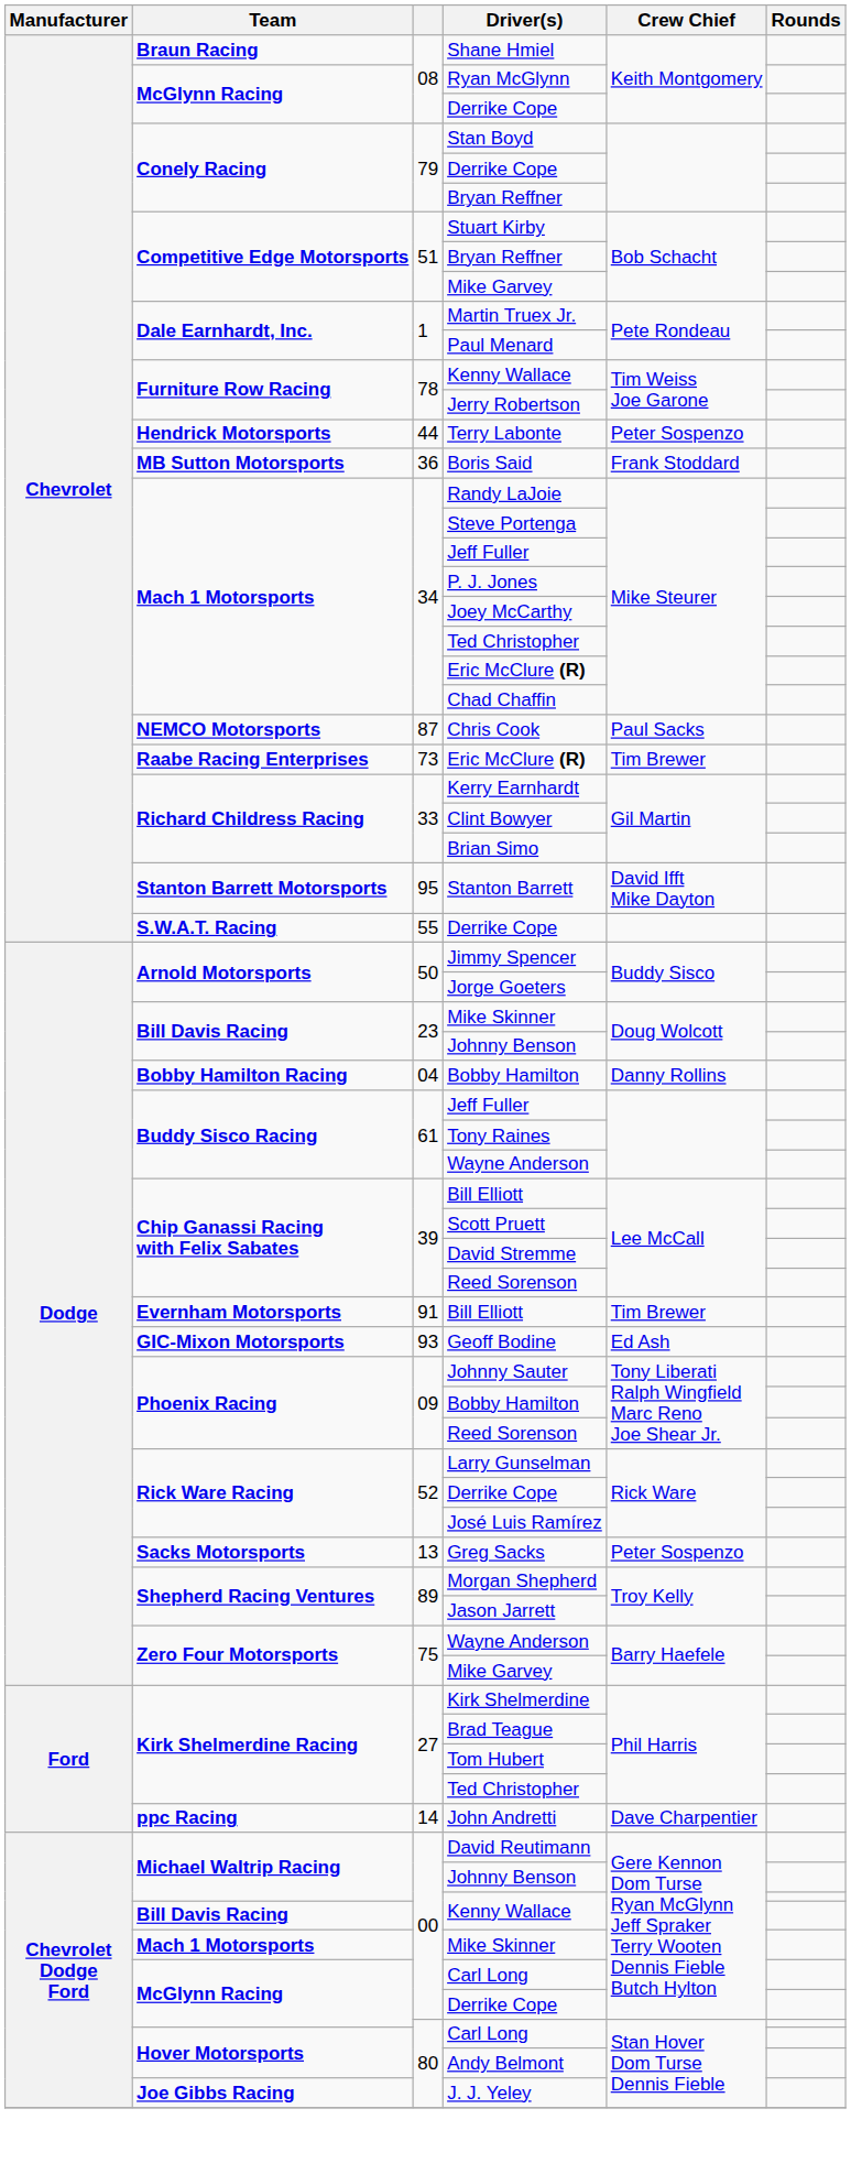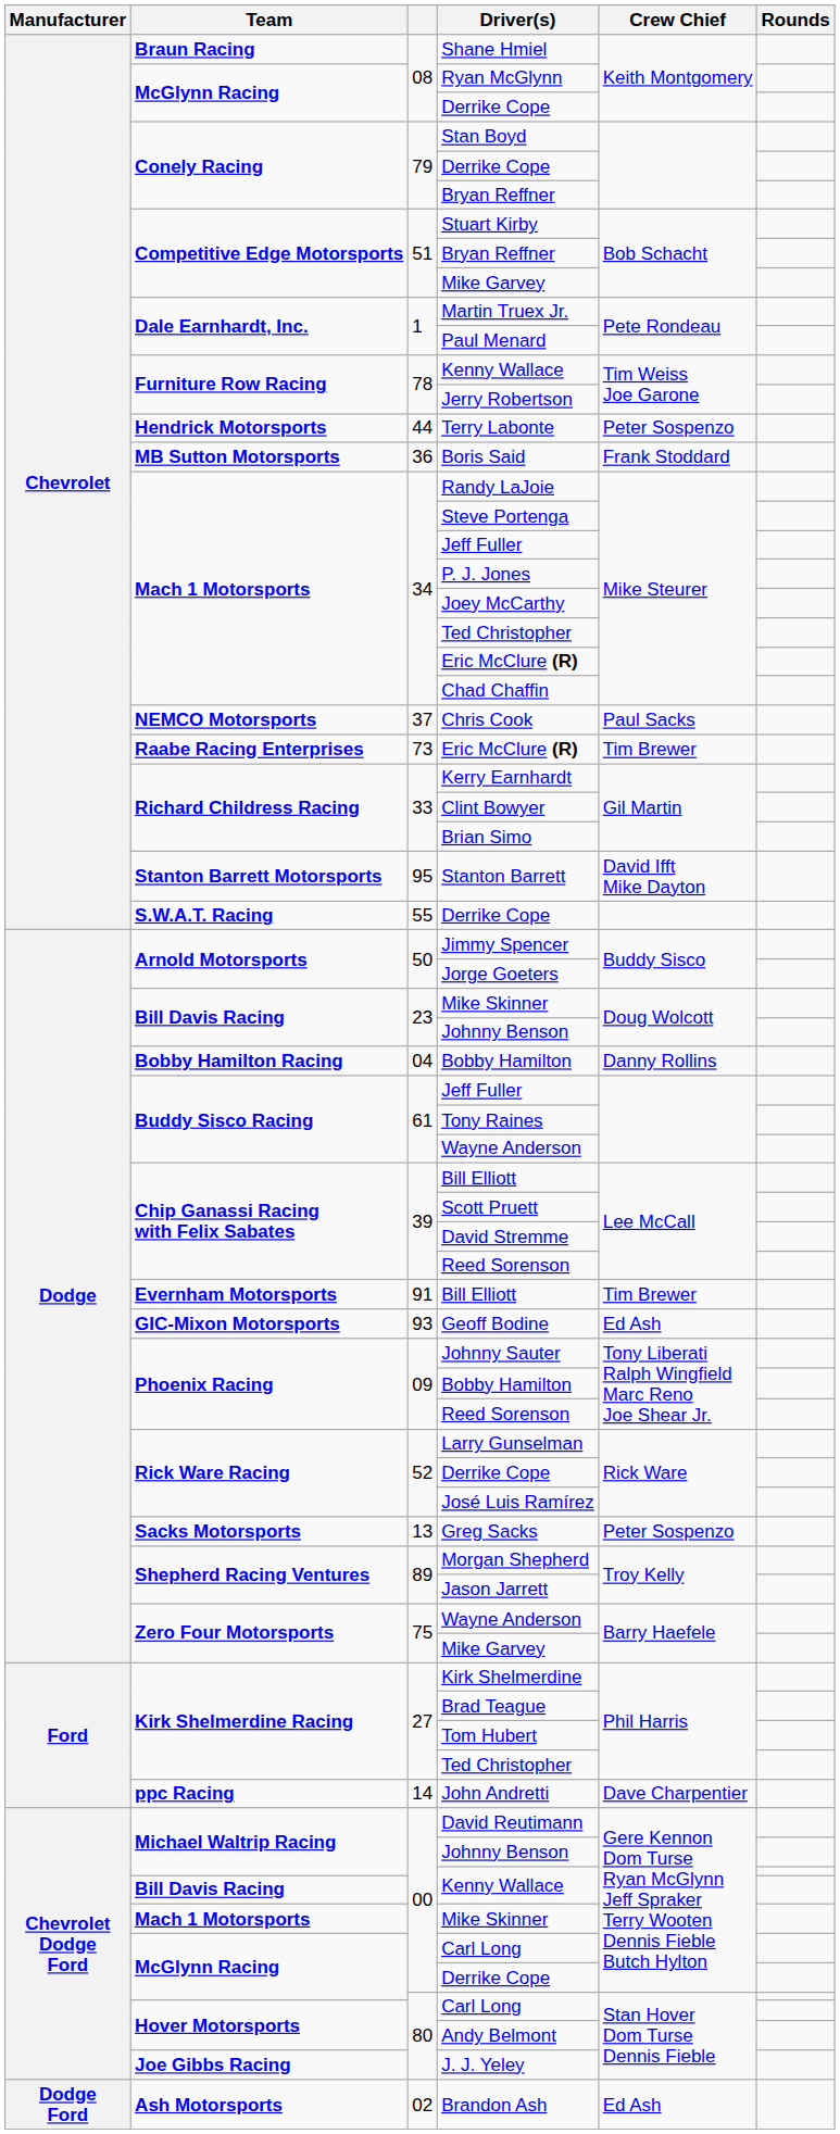 <table class="wikitable" style="font-size: 90%;">
 <tr>
 <th>Manufacturer</th>
 <th>Team</th>
 <th></th>
 <th>Driver(s)</th>
 <th>Crew Chief</th>
 <th>Rounds</th>
 </tr>
 <tr>
 <th rowspan=30><a href='#'>Chevrolet</a></th>
 <td><strong><a href='#'>Braun Racing</a></strong></td>
 <td rowspan=3>08</td>
 <td><a href='#'>Shane Hmiel</a></td>
 <td rowspan=3><a href='#'>Keith Montgomery</a></td>
 <td></td>
 </tr>
 <tr>
 <td rowspan=2><strong><a href='#'>McGlynn Racing</a></strong></td>
 <td><a href='#'>Ryan McGlynn</a></td>
 <td></td>
 </tr>
 <tr>
 <td><a href='#'>Derrike Cope</a></td>
 <td></td>
 </tr>
 <tr>
 <td rowspan=3><strong><a href='#'>Conely Racing</a></strong></td>
 <td rowspan=3>79</td>
 <td><a href='#'>Stan Boyd</a></td>
 <td rowspan=3></td>
 <td></td>
 </tr>
 <tr>
 <td><a href='#'>Derrike Cope</a></td>
 <td></td>
 </tr>
 <tr>
 <td><a href='#'>Bryan Reffner</a></td>
 <td></td>
 </tr>
 <tr>
 <td rowspan=3><strong><a href='#'>Competitive Edge Motorsports</a></strong></td>
 <td rowspan=3>51</td>
 <td><a href='#'>Stuart Kirby</a></td>
 <td rowspan=3><a href='#'>Bob Schacht</a></td>
 <td></td>
 </tr>
 <tr>
 <td><a href='#'>Bryan Reffner</a></td>
 <td></td>
 </tr>
 <tr>
 <td><a href='#'>Mike Garvey</a></td>
 <td></td>
 </tr>
 <tr>
 <td rowspan=2><strong><a href='#'>Dale Earnhardt, Inc.</a></strong></td>
 <td rowspan=2>1</td>
 <td><a href='#'>Martin Truex Jr.</a></td>
 <td rowspan=2><a href='#'>Pete Rondeau</a></td>
 <td></td>
 </tr>
 <tr>
 <td><a href='#'>Paul Menard</a></td>
 <td></td>
 </tr>
 <tr>
 <td rowspan=2><strong><a href='#'>Furniture Row Racing</a></strong></td>
 <td rowspan=2>78</td>
 <td><a href='#'>Kenny Wallace</a></td>
 <td rowspan=2><a href='#'>Tim Weiss</a> <br><a href='#'>Joe Garone</a> </td>
 <td></td>
 </tr>
 <tr>
 <td><a href='#'>Jerry Robertson</a></td>
 <td></td>
 </tr>
 <tr>
 <td><strong><a href='#'>Hendrick Motorsports</a></strong></td>
 <td>44</td>
 <td><a href='#'>Terry Labonte</a></td>
 <td><a href='#'>Peter Sospenzo</a></td>
 <td></td>
 </tr>
 <tr>
 <td><strong><a href='#'>MB Sutton Motorsports</a></strong></td>
 <td>36</td>
 <td><a href='#'>Boris Said</a></td>
 <td><a href='#'>Frank Stoddard</a></td>
 <td></td>
 </tr>
 <tr>
 <td rowspan=8><strong><a href='#'>Mach 1 Motorsports</a></strong></td>
 <td rowspan=8>34</td>
 <td><a href='#'>Randy LaJoie</a></td>
 <td rowspan=8><a href='#'>Mike Steurer</a></td>
 <td></td>
 </tr>
 <tr>
 <td><a href='#'>Steve Portenga</a></td>
 <td></td>
 </tr>
 <tr>
 <td><a href='#'>Jeff Fuller</a></td>
 <td></td>
 </tr>
 <tr>
 <td><a href='#'>P. J. Jones</a></td>
 <td></td>
 </tr>
 <tr>
 <td><a href='#'>Joey McCarthy</a></td>
 <td></td>
 </tr>
 <tr>
 <td><a href='#'>Ted Christopher</a></td>
 <td></td>
 </tr>
 <tr>
 <td><a href='#'>Eric McClure</a> <strong>(R)</strong></td>
 <td></td>
 </tr>
 <tr>
 <td><a href='#'>Chad Chaffin</a></td>
 <td></td>
 </tr>
 <tr>
 <td><strong><a href='#'>NEMCO Motorsports</a></strong></td>
-<td>87</td>
+<td>37</td>
 <td><a href='#'>Chris Cook</a></td>
 <td><a href='#'>Paul Sacks</a></td>
 <td></td>
 </tr>
 <tr>
 <td><strong><a href='#'>Raabe Racing Enterprises</a></strong></td>
 <td>73</td>
 <td><a href='#'>Eric McClure</a> <strong>(R)</strong></td>
 <td><a href='#'>Tim Brewer</a></td>
 <td></td>
 </tr>
 <tr>
 <td rowspan=3><strong><a href='#'>Richard Childress Racing</a></strong></td>
 <td rowspan=3>33</td>
 <td><a href='#'>Kerry Earnhardt</a></td>
 <td rowspan=3><a href='#'>Gil Martin</a></td>
 <td></td>
 </tr>
 <tr>
 <td><a href='#'>Clint Bowyer</a></td>
 <td></td>
 </tr>
 <tr>
 <td><a href='#'>Brian Simo</a></td>
 <td></td>
 </tr>
 <tr>
 <td><strong><a href='#'>Stanton Barrett Motorsports</a></strong></td>
 <td>95</td>
 <td><a href='#'>Stanton Barrett</a></td>
 <td><a href='#'>David Ifft</a> <small></small><br><a href='#'>Mike Dayton</a> <small></small></td>
 <td></td>
 </tr>
 <tr>
 <td><strong><a href='#'>S.W.A.T. Racing</a></strong></td>
 <td>55</td>
 <td><a href='#'>Derrike Cope</a></td>
 <td></td>
 <td></td>
 </tr>
 <tr>
 <th rowspan=25><a href='#'>Dodge</a></th>
 <td rowspan=2><strong><a href='#'>Arnold Motorsports</a></strong></td>
 <td rowspan=2>50</td>
 <td><a href='#'>Jimmy Spencer</a></td>
 <td rowspan=2><a href='#'>Buddy Sisco</a></td>
 <td></td>
 </tr>
 <tr>
 <td><a href='#'>Jorge Goeters</a></td>
 <td></td>
 </tr>
 <tr>
 <td rowspan=2><strong><a href='#'>Bill Davis Racing</a></strong></td>
 <td rowspan=2>23</td>
 <td><a href='#'>Mike Skinner</a></td>
 <td rowspan=2><a href='#'>Doug Wolcott</a></td>
 <td></td>
 </tr>
 <tr>
 <td><a href='#'>Johnny Benson</a></td>
 <td></td>
 </tr>
 <tr>
 <td><strong><a href='#'>Bobby Hamilton Racing</a></strong></td>
 <td>04</td>
 <td><a href='#'>Bobby Hamilton</a></td>
 <td><a href='#'>Danny Rollins</a></td>
 <td></td>
 </tr>
 <tr>
 <td rowspan=3><strong><a href='#'>Buddy Sisco Racing</a></strong></td>
 <td rowspan=3>61</td>
 <td><a href='#'>Jeff Fuller</a></td>
 <td rowspan=3></td>
 <td></td>
 </tr>
 <tr>
 <td><a href='#'>Tony Raines</a></td>
 <td></td>
 </tr>
 <tr>
 <td><a href='#'>Wayne Anderson</a></td>
 <td></td>
 </tr>
 <tr>
 <td rowspan=4><strong><a href='#'>Chip Ganassi Racing<br>with Felix Sabates</a></strong></td>
 <td rowspan=4>39</td>
 <td><a href='#'>Bill Elliott</a></td>
 <td rowspan=4><a href='#'>Lee McCall</a></td>
 <td></td>
 </tr>
 <tr>
 <td><a href='#'>Scott Pruett</a></td>
 <td></td>
 </tr>
 <tr>
 <td><a href='#'>David Stremme</a></td>
 <td></td>
 </tr>
 <tr>
 <td><a href='#'>Reed Sorenson</a></td>
 <td></td>
 </tr>
 <tr>
 <td><strong><a href='#'>Evernham Motorsports</a></strong></td>
 <td>91</td>
 <td><a href='#'>Bill Elliott</a></td>
 <td><a href='#'>Tim Brewer</a></td>
 <td></td>
 </tr>
 <tr>
 <td><strong><a href='#'>GIC-Mixon Motorsports</a></strong></td>
 <td>93</td>
 <td><a href='#'>Geoff Bodine</a></td>
 <td><a href='#'>Ed Ash</a></td>
 <td></td>
 </tr>
 <tr>
 <td rowspan=3><strong><a href='#'>Phoenix Racing</a></strong></td>
 <td rowspan=3>09</td>
 <td><a href='#'>Johnny Sauter</a></td>
 <td rowspan=3><a href='#'>Tony Liberati</a> <small></small><br><a href='#'>Ralph Wingfield</a> <small></small><br><a href='#'>Marc Reno</a> <small></small><br><a href='#'>Joe Shear Jr.</a> <small></small></td>
 <td></td>
 </tr>
 <tr>
 <td><a href='#'>Bobby Hamilton</a></td>
 <td></td>
 </tr>
 <tr>
 <td><a href='#'>Reed Sorenson</a></td>
 <td></td>
 </tr>
 <tr>
 <td rowspan=3><strong><a href='#'>Rick Ware Racing</a></strong></td>
 <td rowspan=3>52</td>
 <td><a href='#'>Larry Gunselman</a></td>
 <td rowspan=3><a href='#'>Rick Ware</a></td>
 <td></td>
 </tr>
 <tr>
 <td><a href='#'>Derrike Cope</a></td>
 <td></td>
 </tr>
 <tr>
 <td><a href='#'>José Luis Ramírez</a></td>
 <td></td>
 </tr>
 <tr>
 <td><strong><a href='#'>Sacks Motorsports</a></strong></td>
 <td>13</td>
 <td><a href='#'>Greg Sacks</a></td>
 <td><a href='#'>Peter Sospenzo</a></td>
 <td></td>
 </tr>
 <tr>
 <td rowspan=2><strong><a href='#'>Shepherd Racing Ventures</a></strong></td>
 <td rowspan=2>89</td>
 <td><a href='#'>Morgan Shepherd</a></td>
 <td rowspan=2><a href='#'>Troy Kelly</a></td>
 <td></td>
 </tr>
 <tr>
 <td><a href='#'>Jason Jarrett</a></td>
 <td></td>
 </tr>
 <tr>
 <td rowspan=2><strong><a href='#'>Zero Four Motorsports</a></strong></td>
 <td rowspan=2>75</td>
 <td><a href='#'>Wayne Anderson</a></td>
 <td rowspan=2><a href='#'>Barry Haefele</a></td>
 <td></td>
 </tr>
 <tr>
 <td><a href='#'>Mike Garvey</a></td>
 <td></td>
 </tr>
 <tr>
 <th rowspan=5><a href='#'>Ford</a></th>
 <td rowspan=4><strong><a href='#'>Kirk Shelmerdine Racing</a></strong></td>
 <td rowspan=4>27</td>
 <td><a href='#'>Kirk Shelmerdine</a></td>
 <td rowspan=4><a href='#'>Phil Harris</a></td>
 <td></td>
 </tr>
 <tr>
 <td><a href='#'>Brad Teague</a></td>
 <td></td>
 </tr>
 <tr>
 <td><a href='#'>Tom Hubert</a></td>
 <td></td>
 </tr>
 <tr>
 <td><a href='#'>Ted Christopher</a></td>
 <td></td>
 </tr>
 <tr>
 <td><strong><a href='#'>ppc Racing</a></strong></td>
 <td>14</td>
 <td><a href='#'>John Andretti</a></td>
 <td><a href='#'>Dave Charpentier</a></td>
 <td></td>
 </tr>
 <tr>
 <th rowspan=11><a href='#'>Chevrolet</a><br><a href='#'>Dodge</a><br><a href='#'>Ford</a></th>
 <td rowspan=3><strong><a href='#'>Michael Waltrip Racing</a></strong></td>
 <td rowspan=7>00</td>
 <td><a href='#'>David Reutimann</a></td>
 <td rowspan=7><a href='#'>Gere Kennon</a> <small></small><br><a href='#'>Dom Turse</a> <small></small><br><a href='#'>Ryan McGlynn</a> <small></small><br><a href='#'>Jeff Spraker</a> <small></small><br><a href='#'>Terry Wooten</a> <small></small><br><a href='#'>Dennis Fieble</a> <small></small><br><a href='#'>Butch Hylton</a> <small></small></td>
 <td></td>
 </tr>
 <tr>
 <td><a href='#'>Johnny Benson</a></td>
 <td></td>
 </tr>
 <tr>
 <td rowspan=2><a href='#'>Kenny Wallace</a></td>
 <td></td>
 </tr>
 <tr>
 <td><strong><a href='#'>Bill Davis Racing</a></strong></td>
 <td></td>
 </tr>
 <tr>
 <td><strong><a href='#'>Mach 1 Motorsports</a></strong></td>
 <td><a href='#'>Mike Skinner</a></td>
 <td></td>
 </tr>
 <tr>
 <td rowspan=3><strong><a href='#'>McGlynn Racing</a></strong></td>
 <td><a href='#'>Carl Long</a></td>
 <td></td>
 </tr>
 <tr>
 <td><a href='#'>Derrike Cope</a></td>
 <td></td>
 </tr>
 <tr>
 <td rowspan=4>80</td>
 <td rowspan=2><a href='#'>Carl Long</a></td>
 <td rowspan=4><a href='#'>Stan Hover</a> <small></small><br><a href='#'>Dom Turse</a> <small></small><br><a href='#'>Dennis Fieble</a> <small></small></td>
 <td></td>
 </tr>
 <tr>
 <td rowspan=2><strong><a href='#'>Hover Motorsports</a></strong></td>
 <td></td>
 </tr>
 <tr>
 <td><a href='#'>Andy Belmont</a></td>
 <td></td>
 </tr>
 <tr>
 <td><strong><a href='#'>Joe Gibbs Racing</a></strong></td>
 <td><a href='#'>J. J. Yeley</a></td>
 <td></td>
 </tr>
 <tr>
+<th><a href='#'>Dodge</a><br><a href='#'>Ford</a></th>
+<td><strong><a href='#'>Ash Motorsports</a></strong></td>
+<td>02</td>
+<td><a href='#'>Brandon Ash</a></td>
+<td><a href='#'>Ed Ash</a></td>
+<td></td>
+</tr>
+<tr>
 </tr>
 </table>
